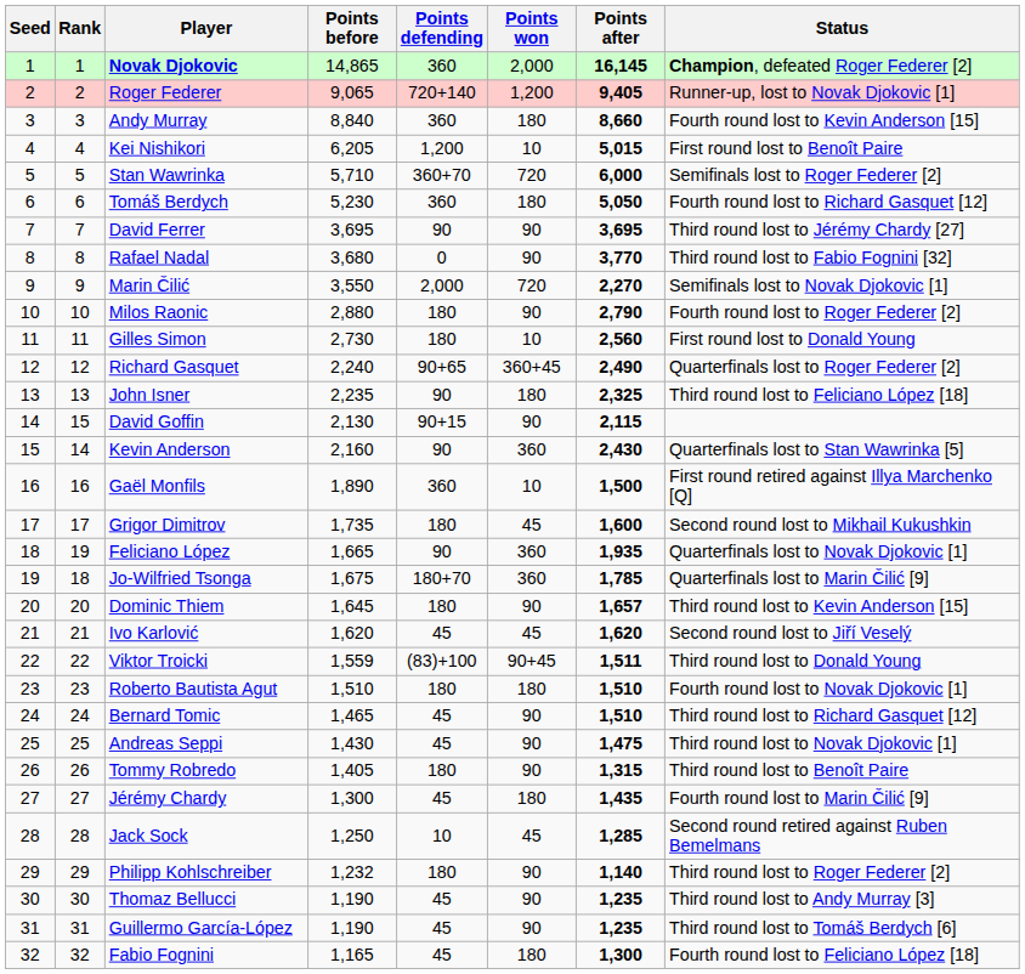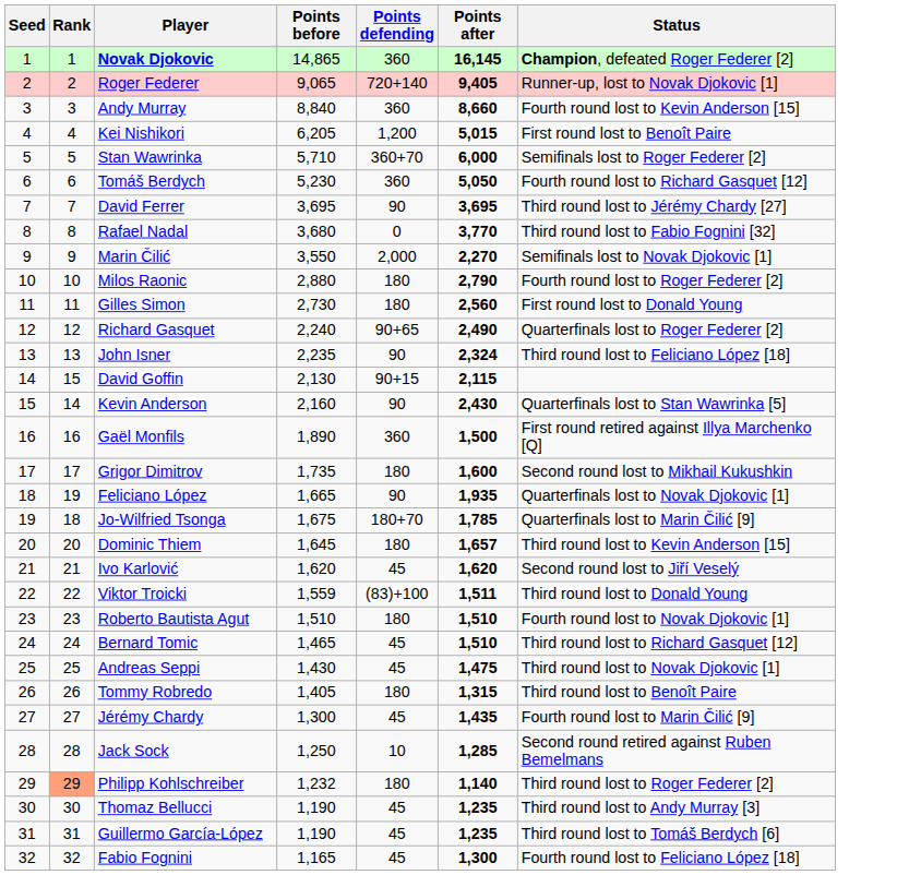 <table class="wikitable sortable" style="text-align:left;">
 <tr style="background:;">
 <th style="width:30px;">Seed</th>
 <th style="width:30px;">Rank</th>
 <th style="width:180px;">Player</th>
 <th style="width:75px;">Points<br> before</th>
 <th style="width:75px; text-align:center;"><strong><a href='#'>Points<br> defending</a></strong></th>
-<th style="width:75px;"><a href='#'>Points<br> won</a></th>
 <th style="width:75px;">Points<br> after</th>
 <th style="width:320px;">Status</th>
 </tr>
 <tr style="background:#cfc;">
 <td style="text-align:center;">1</td>
 <td style="text-align:center;">1</td>
 <td><strong> <a href='#'>Novak Djokovic</a></strong></td>
 <td style="text-align:center;">14,865</td>
 <td style="text-align:center;">360</td>
-<td style="text-align:center;">2,000</td>
 <td style="text-align:center;"><strong>16,145</strong></td>
 <td><strong>Champion</strong>, defeated  <a href='#'>Roger Federer</a> [2]</td>
 </tr>
 <tr style="background:#fcc;">
 <td style="text-align:center;">2</td>
 <td style="text-align:center;">2</td>
 <td> <a href='#'>Roger Federer</a></td>
 <td style="text-align:center;">9,065</td>
 <td style="text-align:center;">720+140</td>
-<td style="text-align:center;">1,200</td>
 <td style="text-align:center;"><strong>9,405</strong></td>
 <td>Runner-up, lost to  <a href='#'>Novak Djokovic</a> [1]</td>
 </tr>
 <tr>
 <td style="text-align:center;">3</td>
 <td style="text-align:center;">3</td>
 <td> <a href='#'>Andy Murray</a></td>
 <td style="text-align:center;">8,840</td>
 <td style="text-align:center;">360</td>
-<td style="text-align:center;">180</td>
 <td style="text-align:center;"><strong>8,660</strong></td>
 <td>Fourth round lost to  <a href='#'>Kevin Anderson</a> [15]</td>
 </tr>
 <tr>
 <td style="text-align:center;">4</td>
 <td style="text-align:center;">4</td>
 <td> <a href='#'>Kei Nishikori</a></td>
 <td style="text-align:center;">6,205</td>
 <td style="text-align:center;">1,200</td>
-<td style="text-align:center;">10</td>
 <td style="text-align:center;"><strong>5,015</strong></td>
 <td>First round lost to  <a href='#'>Benoît Paire</a></td>
 </tr>
 <tr>
 <td style="text-align:center;">5</td>
 <td style="text-align:center;">5</td>
 <td> <a href='#'>Stan Wawrinka</a></td>
 <td style="text-align:center;">5,710</td>
 <td style="text-align:center;">360+70</td>
-<td style="text-align:center;">720</td>
 <td style="text-align:center;"><strong>6,000</strong></td>
 <td>Semifinals lost to  <a href='#'>Roger Federer</a> [2]</td>
 </tr>
 <tr>
 <td style="text-align:center;">6</td>
 <td style="text-align:center;">6</td>
 <td> <a href='#'>Tomáš Berdych</a></td>
 <td style="text-align:center;">5,230</td>
 <td style="text-align:center;">360</td>
-<td style="text-align:center;">180</td>
 <td style="text-align:center;"><strong>5,050</strong></td>
 <td>Fourth round lost to  <a href='#'>Richard Gasquet</a> [12]</td>
 </tr>
 <tr>
 <td style="text-align:center;">7</td>
 <td style="text-align:center;">7</td>
 <td> <a href='#'>David Ferrer</a></td>
 <td style="text-align:center;">3,695</td>
-<td style="text-align:center;">90</td>
 <td style="text-align:center;">90</td>
 <td style="text-align:center;"><strong>3,695</strong></td>
 <td>Third round lost to  <a href='#'>Jérémy Chardy</a> [27]</td>
 </tr>
 <tr>
 <td style="text-align:center;">8</td>
 <td style="text-align:center;">8</td>
 <td> <a href='#'>Rafael Nadal</a></td>
 <td style="text-align:center;">3,680</td>
 <td style="text-align:center;">0</td>
-<td style="text-align:center;">90</td>
 <td style="text-align:center;"><strong>3,770</strong></td>
 <td>Third round lost to  <a href='#'>Fabio Fognini</a> [32]</td>
 </tr>
 <tr>
 <td style="text-align:center;">9</td>
 <td style="text-align:center;">9</td>
 <td> <a href='#'>Marin Čilić</a></td>
 <td style="text-align:center;">3,550</td>
 <td style="text-align:center;">2,000</td>
-<td style="text-align:center;">720</td>
 <td style="text-align:center;"><strong>2,270</strong></td>
 <td>Semifinals lost to  <a href='#'>Novak Djokovic</a> [1]</td>
 </tr>
 <tr>
 <td style="text-align:center;">10</td>
 <td style="text-align:center;">10</td>
 <td> <a href='#'>Milos Raonic</a></td>
 <td style="text-align:center;">2,880</td>
 <td style="text-align:center;">180</td>
-<td style="text-align:center;">90</td>
 <td style="text-align:center;"><strong>2,790</strong></td>
 <td>Fourth round lost to  <a href='#'>Roger Federer</a> [2]</td>
 </tr>
 <tr>
 <td style="text-align:center;">11</td>
 <td style="text-align:center;">11</td>
 <td> <a href='#'>Gilles Simon</a></td>
 <td style="text-align:center;">2,730</td>
 <td style="text-align:center;">180</td>
-<td style="text-align:center;">10</td>
 <td style="text-align:center;"><strong>2,560</strong></td>
 <td>First round lost to  <a href='#'>Donald Young</a></td>
 </tr>
 <tr>
 <td style="text-align:center;">12</td>
 <td style="text-align:center;">12</td>
 <td> <a href='#'>Richard Gasquet</a></td>
 <td style="text-align:center;">2,240</td>
 <td style="text-align:center;">90+65</td>
-<td style="text-align:center;">360+45</td>
 <td style="text-align:center;"><strong>2,490</strong></td>
 <td>Quarterfinals lost to  <a href='#'>Roger Federer</a> [2]</td>
 </tr>
 <tr>
 <td style="text-align:center;">13</td>
 <td style="text-align:center;">13</td>
 <td> <a href='#'>John Isner</a></td>
 <td style="text-align:center;">2,235</td>
 <td style="text-align:center;">90</td>
-<td style="text-align:center;">180</td>
-<td style="text-align:center;"><strong>2,325</strong></td>
+<td style="text-align:center;"><strong>2,324</strong></td>
 <td>Third round lost to  <a href='#'>Feliciano López</a> [18]</td>
 </tr>
 <tr>
 <td style="text-align:center;">14</td>
 <td style="text-align:center;">15</td>
 <td> <a href='#'>David Goffin</a></td>
 <td style="text-align:center;">2,130</td>
 <td style="text-align:center;">90+15</td>
-<td style="text-align:center;">90</td>
 <td style="text-align:center;"><strong>2,115</strong></td>
 <td></td>
 </tr>
 <tr>
 <td style="text-align:center;">15</td>
 <td style="text-align:center;">14</td>
 <td> <a href='#'>Kevin Anderson</a></td>
 <td style="text-align:center;">2,160</td>
 <td style="text-align:center;">90</td>
-<td style="text-align:center;">360</td>
 <td style="text-align:center;"><strong>2,430</strong></td>
 <td>Quarterfinals lost to  <a href='#'>Stan Wawrinka</a> [5]</td>
 </tr>
 <tr>
 <td style="text-align:center;">16</td>
 <td style="text-align:center;">16</td>
 <td> <a href='#'>Gaël Monfils</a></td>
 <td style="text-align:center;">1,890</td>
 <td style="text-align:center;">360</td>
-<td style="text-align:center;">10</td>
 <td style="text-align:center;"><strong>1,500</strong></td>
 <td>First round retired against  <a href='#'>Illya Marchenko</a> [Q]</td>
 </tr>
 <tr>
 <td style="text-align:center;">17</td>
 <td style="text-align:center;">17</td>
 <td> <a href='#'>Grigor Dimitrov</a></td>
 <td style="text-align:center;">1,735</td>
 <td style="text-align:center;">180</td>
-<td style="text-align:center;">45</td>
 <td style="text-align:center;"><strong>1,600</strong></td>
 <td>Second round lost to  <a href='#'>Mikhail Kukushkin</a></td>
 </tr>
 <tr>
 <td style="text-align:center;">18</td>
 <td style="text-align:center;">19</td>
 <td> <a href='#'>Feliciano López</a></td>
 <td style="text-align:center;">1,665</td>
 <td style="text-align:center;">90</td>
-<td style="text-align:center;">360</td>
 <td style="text-align:center;"><strong>1,935</strong></td>
 <td>Quarterfinals lost to  <a href='#'>Novak Djokovic</a> [1]</td>
 </tr>
 <tr>
 <td style="text-align:center;">19</td>
 <td style="text-align:center;">18</td>
 <td> <a href='#'>Jo-Wilfried Tsonga</a></td>
 <td style="text-align:center;">1,675</td>
 <td style="text-align:center;">180+70</td>
-<td style="text-align:center;">360</td>
 <td style="text-align:center;"><strong>1,785</strong></td>
 <td>Quarterfinals lost to  <a href='#'>Marin Čilić</a> [9]</td>
 </tr>
 <tr>
 <td style="text-align:center;">20</td>
 <td style="text-align:center;">20</td>
 <td> <a href='#'>Dominic Thiem</a></td>
 <td style="text-align:center;">1,645</td>
 <td style="text-align:center;">180</td>
-<td style="text-align:center;">90</td>
 <td style="text-align:center;"><strong>1,657</strong></td>
 <td>Third round lost to  <a href='#'>Kevin Anderson</a> [15]</td>
 </tr>
 <tr>
 <td style="text-align:center;">21</td>
 <td style="text-align:center;">21</td>
 <td> <a href='#'>Ivo Karlović</a></td>
 <td style="text-align:center;">1,620</td>
-<td style="text-align:center;">45</td>
 <td style="text-align:center;">45</td>
 <td style="text-align:center;"><strong>1,620</strong></td>
 <td>Second round lost to  <a href='#'>Jiří Veselý</a></td>
 </tr>
 <tr>
 <td style="text-align:center;">22</td>
 <td style="text-align:center;">22</td>
 <td> <a href='#'>Viktor Troicki</a></td>
 <td style="text-align:center;">1,559</td>
 <td style="text-align:center;">(83)+100</td>
-<td style="text-align:center;">90+45</td>
 <td style="text-align:center;"><strong>1,511</strong></td>
 <td>Third round lost to  <a href='#'>Donald Young</a></td>
 </tr>
 <tr>
 <td style="text-align:center;">23</td>
 <td style="text-align:center;">23</td>
 <td> <a href='#'>Roberto Bautista Agut</a></td>
 <td style="text-align:center;">1,510</td>
-<td style="text-align:center;">180</td>
 <td style="text-align:center;">180</td>
 <td style="text-align:center;"><strong>1,510</strong></td>
 <td>Fourth round lost to  <a href='#'>Novak Djokovic</a> [1]</td>
 </tr>
 <tr>
 <td style="text-align:center;">24</td>
 <td style="text-align:center;">24</td>
 <td> <a href='#'>Bernard Tomic</a></td>
 <td style="text-align:center;">1,465</td>
 <td style="text-align:center;">45</td>
-<td style="text-align:center;">90</td>
 <td style="text-align:center;"><strong>1,510</strong></td>
 <td>Third round lost to  <a href='#'>Richard Gasquet</a> [12]</td>
 </tr>
 <tr>
 <td style="text-align:center;">25</td>
 <td style="text-align:center;">25</td>
 <td> <a href='#'>Andreas Seppi</a></td>
 <td style="text-align:center;">1,430</td>
 <td style="text-align:center;">45</td>
-<td style="text-align:center;">90</td>
 <td style="text-align:center;"><strong>1,475</strong></td>
 <td>Third round lost to  <a href='#'>Novak Djokovic</a> [1]</td>
 </tr>
 <tr>
 <td style="text-align:center;">26</td>
 <td style="text-align:center;">26</td>
 <td> <a href='#'>Tommy Robredo</a></td>
 <td style="text-align:center;">1,405</td>
 <td style="text-align:center;">180</td>
-<td style="text-align:center;">90</td>
 <td style="text-align:center;"><strong>1,315</strong></td>
 <td>Third round lost to  <a href='#'>Benoît Paire</a></td>
 </tr>
 <tr>
 <td style="text-align:center;">27</td>
 <td style="text-align:center;">27</td>
 <td> <a href='#'>Jérémy Chardy</a></td>
 <td style="text-align:center;">1,300</td>
 <td style="text-align:center;">45</td>
-<td style="text-align:center;">180</td>
 <td style="text-align:center;"><strong>1,435</strong></td>
 <td>Fourth round lost to  <a href='#'>Marin Čilić</a> [9]</td>
 </tr>
 <tr>
 <td style="text-align:center;">28</td>
 <td style="text-align:center;">28</td>
 <td> <a href='#'>Jack Sock</a></td>
 <td style="text-align:center;">1,250</td>
 <td style="text-align:center;">10</td>
-<td style="text-align:center;">45</td>
 <td style="text-align:center;"><strong>1,285</strong></td>
 <td>Second round retired against  <a href='#'>Ruben Bemelmans</a></td>
 </tr>
 <tr>
 <td style="text-align:center;">29</td>
-<td style="text-align:center;">29</td>
+<td style="background: lightsalmon; text-align:center;">29</td>
 <td> <a href='#'>Philipp Kohlschreiber</a></td>
 <td style="text-align:center;">1,232</td>
 <td style="text-align:center;">180</td>
-<td style="text-align:center;">90</td>
 <td style="text-align:center;"><strong>1,140</strong></td>
 <td>Third round lost to  <a href='#'>Roger Federer</a> [2]</td>
 </tr>
 <tr>
 <td style="text-align:center;">30</td>
 <td style="text-align:center;">30</td>
 <td> <a href='#'>Thomaz Bellucci</a></td>
 <td style="text-align:center;">1,190</td>
 <td style="text-align:center;">45</td>
-<td style="text-align:center;">90</td>
 <td style="text-align:center;"><strong>1,235</strong></td>
 <td>Third round lost to  <a href='#'>Andy Murray</a> [3]</td>
 </tr>
 <tr>
 <td style="text-align:center;">31</td>
 <td style="text-align:center;">31</td>
 <td> <a href='#'>Guillermo García-López</a></td>
 <td style="text-align:center;">1,190</td>
 <td style="text-align:center;">45</td>
-<td style="text-align:center;">90</td>
 <td style="text-align:center;"><strong>1,235</strong></td>
 <td>Third round lost to  <a href='#'>Tomáš Berdych</a> [6]</td>
 </tr>
 <tr>
 <td style="text-align:center;">32</td>
 <td style="text-align:center;">32</td>
 <td> <a href='#'>Fabio Fognini</a></td>
 <td style="text-align:center;">1,165</td>
 <td style="text-align:center;">45</td>
-<td style="text-align:center;">180</td>
 <td style="text-align:center;"><strong>1,300</strong></td>
 <td>Fourth round lost to  <a href='#'>Feliciano López</a> [18]</td>
 </tr>
 </table>
